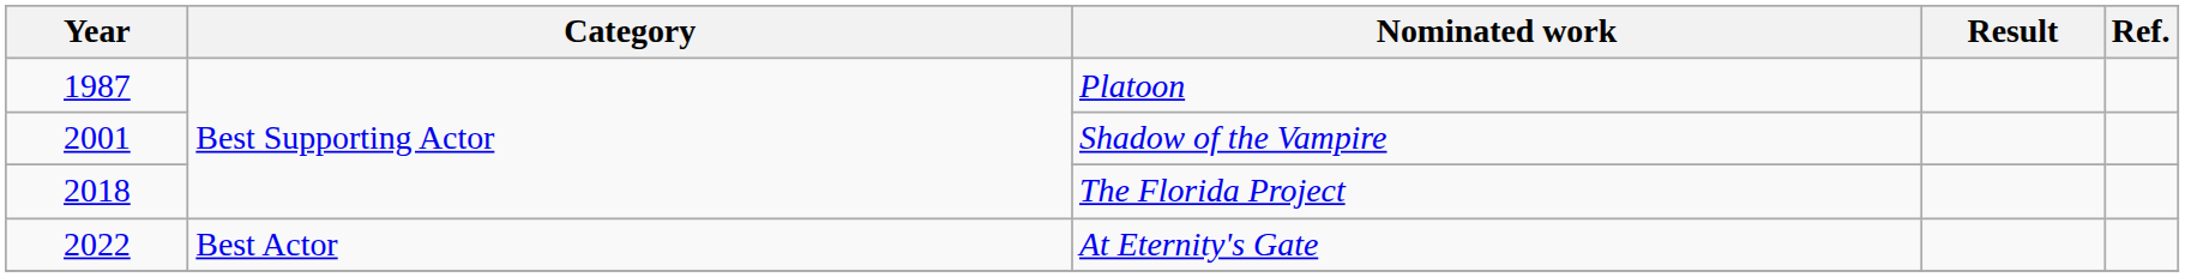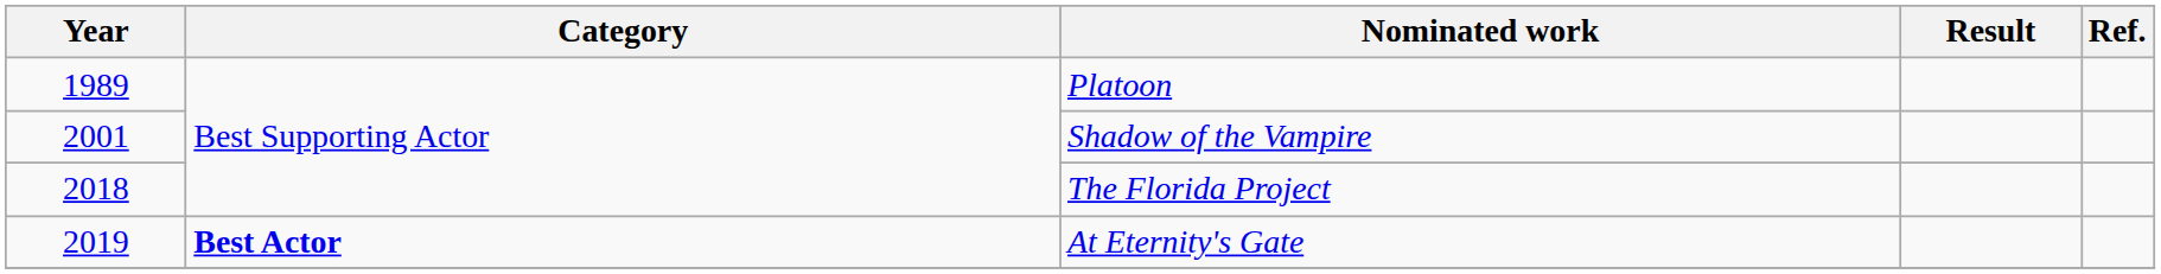 <table class=wikitable>
 <tr>
 <th scope="col" style="width:5em;">Year</th>
 <th scope="col" style="width:26em;">Category</th>
 <th scope="col" style="width:25em;">Nominated work</th>
 <th scope="col" style="width:5em;">Result</th>
 <th>Ref.</th>
 </tr>
 <tr>
-<td style="text-align:center;"><a href='#'>1987</a></td>
+<td style="text-align:center;"><a href='#'>1989</a></td>
 <td rowspan="3"><a href='#'>Best Supporting Actor</a></td>
 <td><em><a href='#'>Platoon</a></em></td>
 <td></td>
 <td></td>
 </tr>
 <tr>
 <td style="text-align:center;"><a href='#'>2001</a></td>
 <td><em><a href='#'>Shadow of the Vampire</a></em></td>
 <td></td>
 <td></td>
 </tr>
 <tr>
 <td style="text-align:center;"><a href='#'>2018</a></td>
 <td><em><a href='#'>The Florida Project</a></em></td>
 <td></td>
 <td></td>
 </tr>
 <tr>
-<td style="text-align:center;"><a href='#'>2022</a></td>
-<td><a href='#'>Best Actor</a></td>
+<td style="text-align:center;"><a href='#'>2019</a></td>
+<td><strong><a href='#'>Best Actor</a></strong></td>
 <td><em><a href='#'>At Eternity's Gate</a></em></td>
 <td></td>
 <td></td>
 </tr>
 <tr>
 </tr>
 </table>
